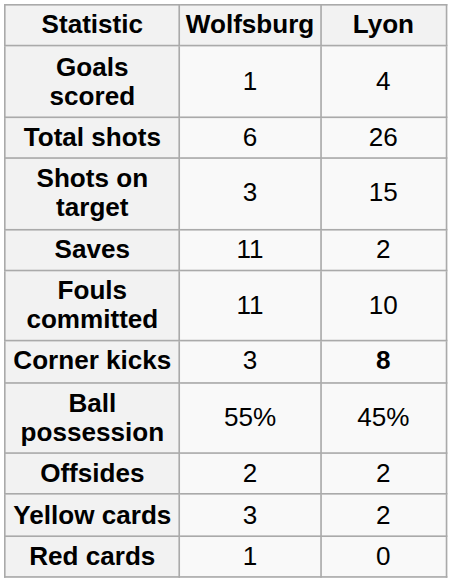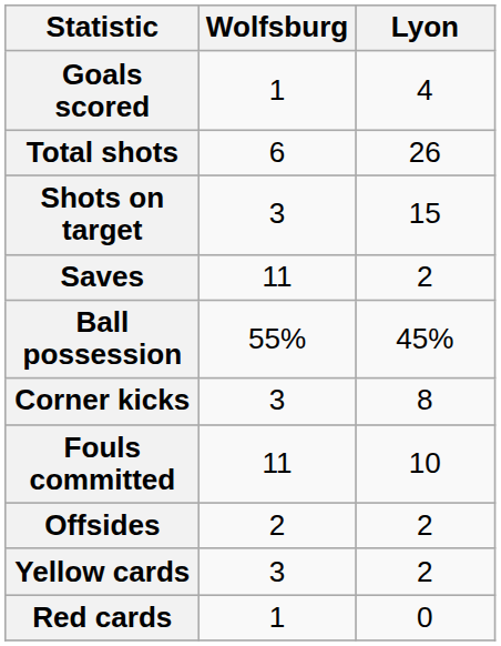 <table class="wikitable plainrowheaders" style="text-align:center">
 <tr>
 <th scope="col" style="width:100px">Statistic</th>
 <th scope="col" style="width:70px">Wolfsburg</th>
 <th scope="col" style="width:70px">Lyon</th>
 </tr>
 <tr>
 <th scope="row">Goals scored</th>
 <td>1</td>
 <td>4</td>
 </tr>
 <tr>
 <th scope="row">Total shots</th>
 <td>6</td>
 <td>26</td>
 </tr>
 <tr>
 <th scope="row">Shots on target</th>
 <td>3</td>
 <td>15</td>
 </tr>
 <tr>
 <th scope="row">Saves</th>
 <td>11</td>
 <td>2</td>
 </tr>
 <tr>
-<th scope="row">Fouls committed</th>
-<td>11</td>
-<td>10</td>
+<th scope="row">Ball possession</th>
+<td>55%</td>
+<td>45%</td>
 </tr>
 <tr>
 <th scope="row">Corner kicks</th>
 <td>3</td>
-<td><strong>8</strong></td>
+<td>8</td>
 </tr>
 <tr>
-<th scope="row">Ball possession</th>
-<td>55%</td>
-<td>45%</td>
+<th scope="row">Fouls committed</th>
+<td>11</td>
+<td>10</td>
 </tr>
 <tr>
 <th scope="row">Offsides</th>
 <td>2</td>
 <td>2</td>
 </tr>
 <tr>
 <th scope="row">Yellow cards</th>
 <td>3</td>
 <td>2</td>
 </tr>
 <tr>
 <th scope="row">Red cards</th>
 <td>1</td>
 <td>0</td>
 </tr>
 </table>
